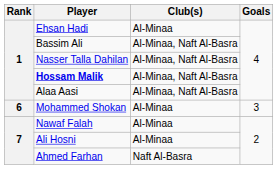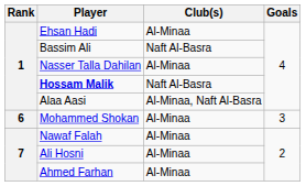 <table class="wikitable" style="text-align:center">
 <tr>
 <th>Rank</th>
 <th>Player</th>
 <th>Club(s)</th>
 <th>Goals</th>
 </tr>
 <tr>
 <th rowspan="5">1</th>
 <td align="left"> <a href='#'>Ehsan Hadi</a></td>
 <td align="left">Al-Minaa</td>
 <td rowspan="5">4</td>
 </tr>
 <tr>
 <td align="left"> Bassim Ali</td>
-<td align="left">Al-Minaa, Naft Al-Basra</td>
+<td align="left">Naft Al-Basra</td>
 </tr>
 <tr>
 <td align="left"> <a href='#'>Nasser Talla Dahilan</a></td>
-<td align="left">Al-Minaa, Naft Al-Basra</td>
+<td align="left">Al-Minaa</td>
 </tr>
 <tr>
 <td align="left"> <strong><a href='#'>Hossam Malik</a></strong></td>
-<td align="left">Al-Minaa, Naft Al-Basra</td>
+<td align="left">Naft Al-Basra</td>
 </tr>
 <tr>
 <td align="left"> Alaa Aasi</td>
 <td align="left">Al-Minaa, Naft Al-Basra</td>
 </tr>
 <tr>
 <th>6</th>
 <td align="left"> <a href='#'>Mohammed Shokan</a></td>
 <td align="left">Al-Minaa</td>
 <td>3</td>
 </tr>
 <tr>
 <th rowspan="3">7</th>
 <td align="left"> <a href='#'>Nawaf Falah</a></td>
 <td align="left">Al-Minaa</td>
 <td rowspan="3">2</td>
 </tr>
 <tr>
 <td align="left"> <a href='#'>Ali Hosni</a></td>
 <td align="left">Al-Minaa</td>
 </tr>
 <tr>
 <td align="left"> <a href='#'>Ahmed Farhan</a></td>
-<td align="left">Naft Al-Basra</td>
+<td align="left">Al-Minaa</td>
 </tr>
 </table>
